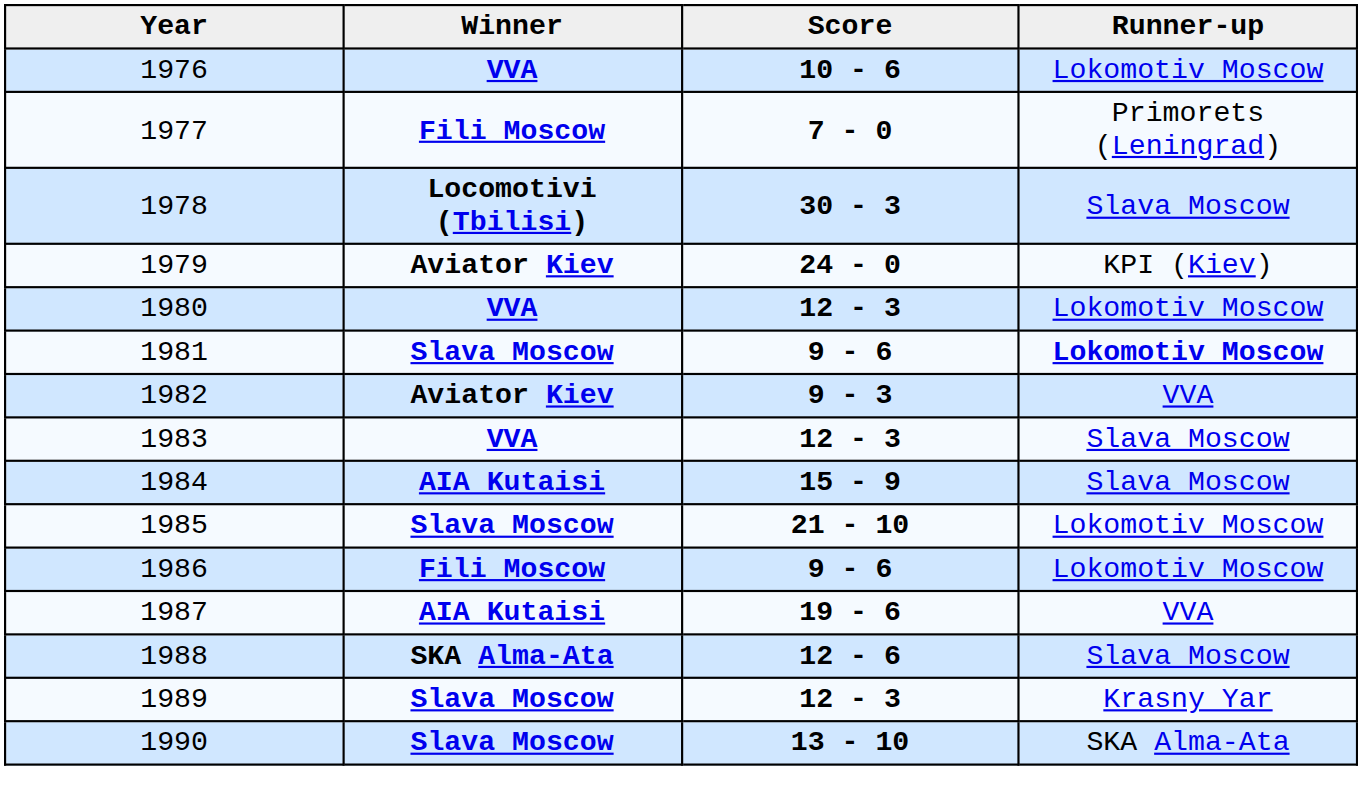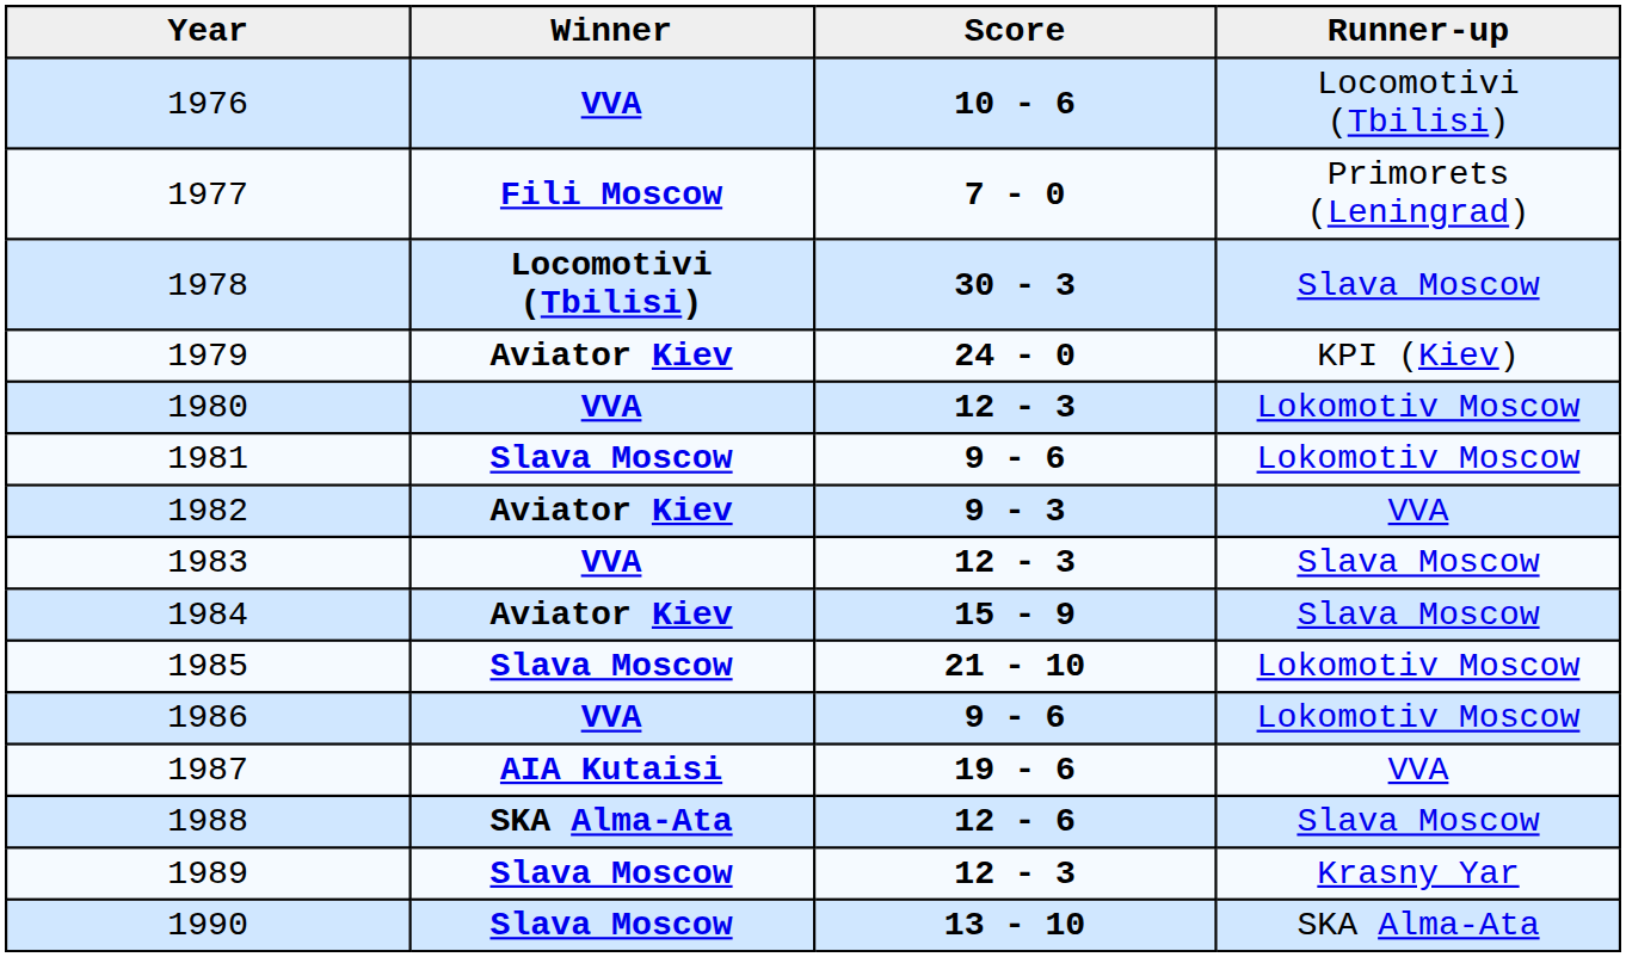 <table border=1 style="border-color:#000000; border-collapse: collapse" cellpadding=2 cellspacing=0 width=100%>
 <tr align=center style="background:#efefef;">
 <th width=20%>Year</th>
 <th width=20%>Winner</th>
 <th width=20%>Score</th>
 <th width=20%>Runner-up</th>
 </tr>
 <tr align=center bgcolor=#D0E7FF>
 <td>1976</td>
 <td> <strong><a href='#'>VVA</a></strong></td>
 <td><strong>10 - 6</strong></td>
-<td> <a href='#'>Lokomotiv Moscow</a></td>
+<td> Locomotivi (<a href='#'>Tbilisi</a>)</td>
 </tr>
 <tr align=center bgcolor=#F5FAFF>
 <td>1977</td>
 <td> <strong><a href='#'>Fili Moscow</a></strong></td>
 <td><strong>7 - 0</strong></td>
 <td> Primorets (<a href='#'>Leningrad</a>)</td>
 </tr>
 <tr align=center bgcolor=#D0E7FF>
 <td>1978</td>
 <td> <strong>Locomotivi (<a href='#'>Tbilisi</a>)</strong></td>
 <td><strong>30 - 3</strong></td>
 <td> <a href='#'>Slava Moscow</a></td>
 </tr>
 <tr align=center bgcolor=#F5FAFF>
 <td>1979</td>
 <td> <strong>Aviator <a href='#'>Kiev</a></strong></td>
 <td><strong>24 - 0</strong></td>
 <td> KPI (<a href='#'>Kiev</a>)</td>
 </tr>
 <tr align=center bgcolor=#D0E7FF>
 <td>1980</td>
 <td> <strong><a href='#'>VVA</a></strong></td>
 <td><strong>12 - 3</strong></td>
 <td> <a href='#'>Lokomotiv Moscow</a></td>
 </tr>
 <tr align=center bgcolor=#F5FAFF>
 <td>1981</td>
 <td> <strong><a href='#'>Slava Moscow</a></strong></td>
 <td><strong>9 - 6</strong></td>
-<td><strong> <a href='#'>Lokomotiv Moscow</a></strong></td>
+<td> <a href='#'>Lokomotiv Moscow</a></td>
 </tr>
 <tr align=center bgcolor=#D0E7FF>
 <td>1982</td>
 <td> <strong>Aviator <a href='#'>Kiev</a></strong></td>
 <td><strong>9 - 3</strong></td>
 <td> <a href='#'>VVA</a></td>
 </tr>
 <tr align=center bgcolor=#F5FAFF>
 <td>1983</td>
 <td><strong><a href='#'>VVA</a></strong></td>
 <td><strong>12 - 3</strong></td>
 <td> <a href='#'>Slava Moscow</a></td>
 </tr>
 <tr align=center bgcolor=#D0E7FF>
 <td>1984</td>
-<td> <strong><a href='#'>AIA Kutaisi</a></strong></td>
+<td> <strong>Aviator <a href='#'>Kiev</a></strong></td>
 <td><strong>15 - 9</strong></td>
 <td> <a href='#'>Slava Moscow</a></td>
 </tr>
 <tr align=center bgcolor=#F5FAFF>
 <td>1985</td>
 <td> <strong><a href='#'>Slava Moscow</a></strong></td>
 <td><strong>21 - 10</strong></td>
 <td> <a href='#'>Lokomotiv Moscow</a></td>
 </tr>
 <tr align=center bgcolor=#D0E7FF>
 <td>1986</td>
-<td> <strong><a href='#'>Fili Moscow</a></strong></td>
+<td> <strong><a href='#'>VVA</a></strong></td>
 <td><strong>9 - 6</strong></td>
 <td> <a href='#'>Lokomotiv Moscow</a></td>
 </tr>
 <tr align=center bgcolor=#F5FAFF>
 <td>1987</td>
 <td> <strong><a href='#'>AIA Kutaisi</a></strong></td>
 <td><strong>19 - 6</strong></td>
 <td> <a href='#'>VVA</a></td>
 </tr>
 <tr align=center bgcolor=#D0E7FF>
 <td>1988</td>
 <td> <strong>SKA <a href='#'>Alma-Ata</a></strong></td>
 <td><strong>12 - 6</strong></td>
 <td> <a href='#'>Slava Moscow</a></td>
 </tr>
 <tr align=center bgcolor=#F5FAFF>
 <td>1989</td>
 <td> <strong><a href='#'>Slava Moscow</a></strong></td>
 <td><strong>12 - 3</strong></td>
 <td> <a href='#'>Krasny Yar</a></td>
 </tr>
 <tr align=center bgcolor=#D0E7FF>
 <td>1990</td>
 <td> <strong><a href='#'>Slava Moscow</a></strong></td>
 <td><strong>13 - 10</strong></td>
 <td> SKA <a href='#'>Alma-Ata</a></td>
 </tr>
 </table>
